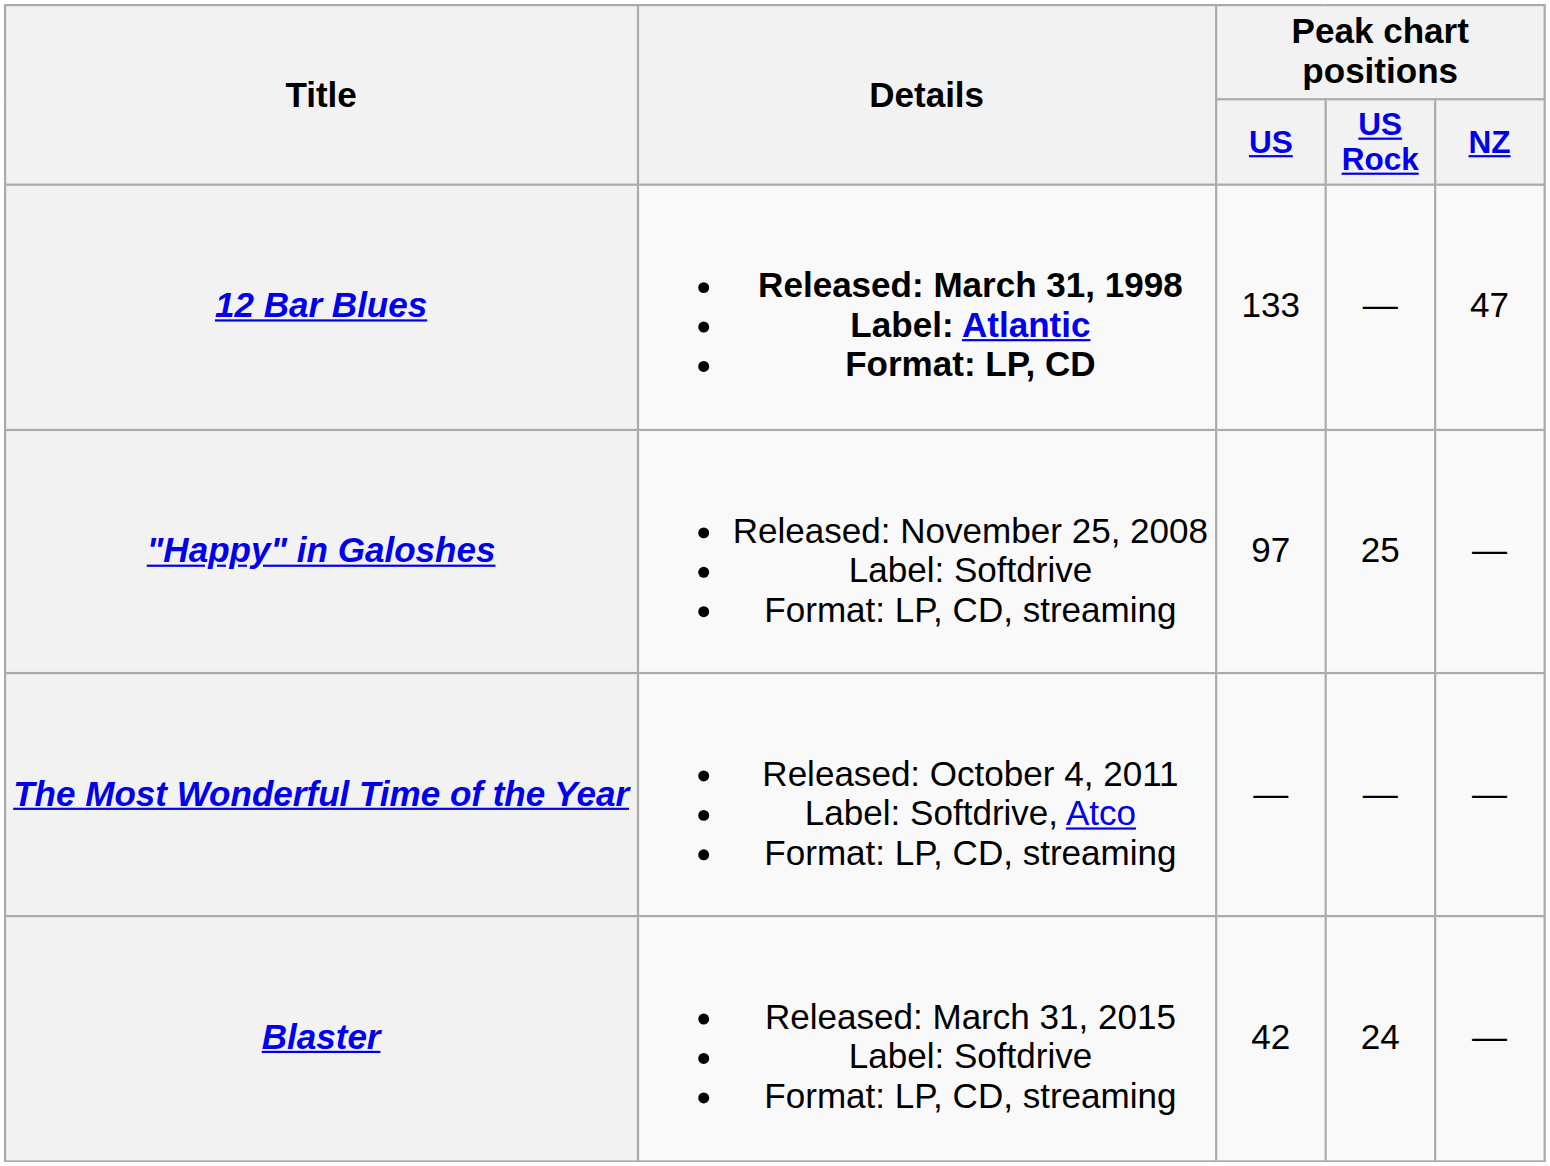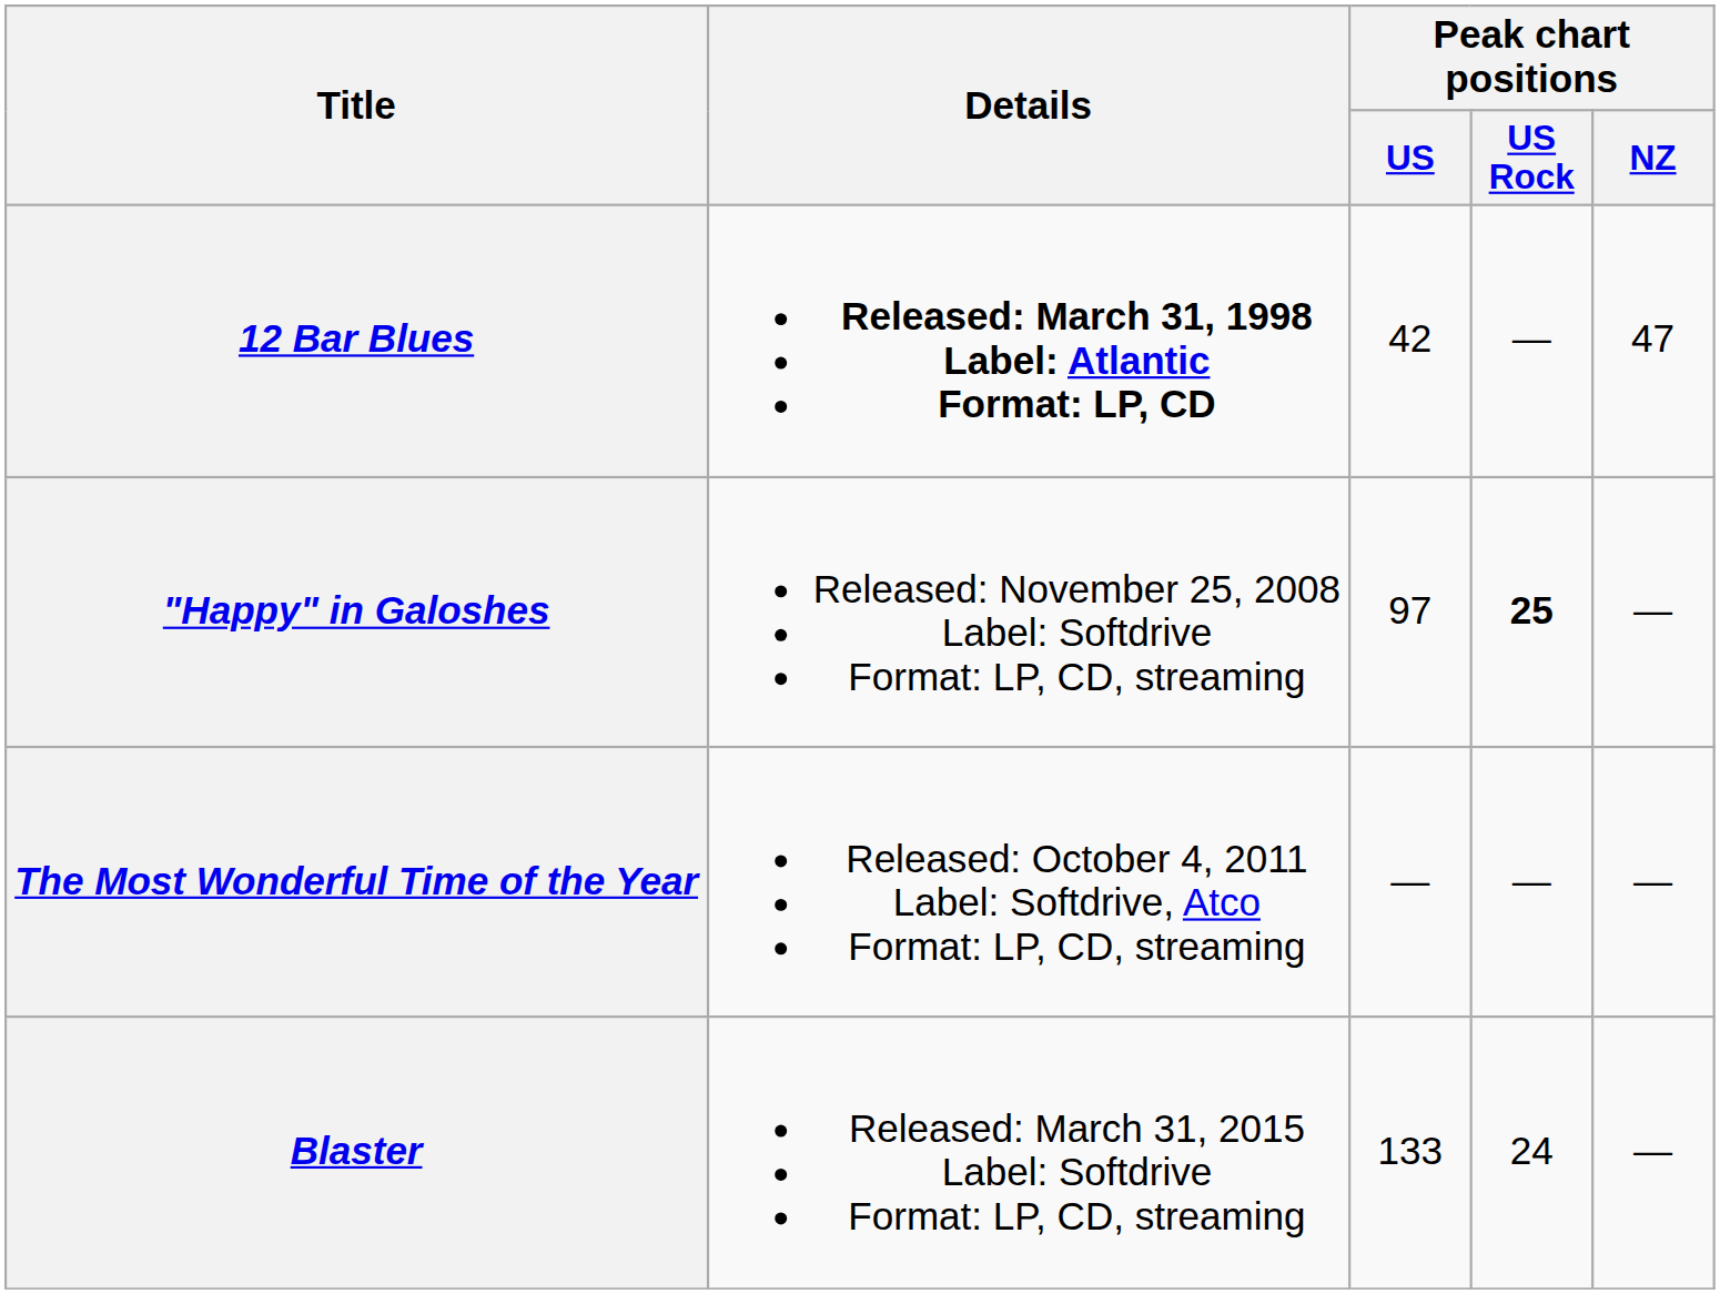 <table class="wikitable plainrowheaders" style="text-align:center;">
 <tr>
 <th rowspan="2">Title</th>
 <th rowspan="2">Details</th>
 <th colspan="3">Peak chart positions</th>
 </tr>
 <tr>
 <th scope="col" style="width:3em;font-size:90%;"><a href='#'>US</a><br></th>
 <th scope="col" style="width:3em;font-size:90%;"><a href='#'>US<br>Rock</a><br></th>
 <th scope="col" style="width:3em;font-size:90%;"><a href='#'>NZ</a><br></th>
 </tr>
 <tr>
 <th scope="row"><em><a href='#'>12 Bar Blues</a></em></th>
 <td><strong><br><ul><li>Released: March 31, 1998</li><li>Label: <a href='#'>Atlantic</a></li><li>Format: LP, CD</li></ul></strong></td>
-<td>133</td>
+<td>42</td>
 <td>—</td>
 <td>47</td>
 </tr>
 <tr>
 <th scope="row"><em><a href='#'>"Happy" in Galoshes</a></em></th>
 <td><br><ul><li>Released: November 25, 2008</li><li>Label: Softdrive</li><li>Format: LP, CD, streaming</li></ul></td>
 <td>97</td>
-<td>25</td>
+<td><strong>25</strong></td>
 <td>—</td>
 </tr>
 <tr>
 <th scope="row"><em><a href='#'>The Most Wonderful Time of the Year</a></em></th>
 <td><br><ul><li>Released: October 4, 2011</li><li>Label: Softdrive, <a href='#'>Atco</a></li><li>Format: LP, CD, streaming</li></ul></td>
 <td>—</td>
 <td>—</td>
 <td>—</td>
 </tr>
 <tr>
 <th scope="row"><em><a href='#'>Blaster</a></em><br></th>
 <td><br><ul><li>Released: March 31, 2015</li><li>Label: Softdrive</li><li>Format: LP, CD, streaming</li></ul></td>
-<td>42</td>
+<td>133</td>
 <td>24</td>
 <td>—</td>
 </tr>
 </table>
